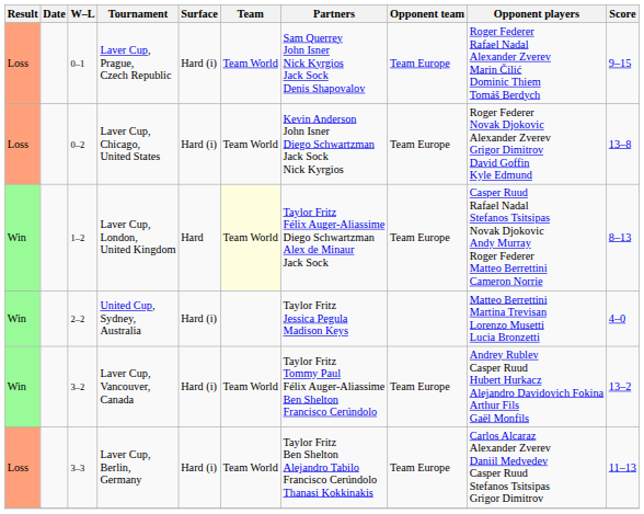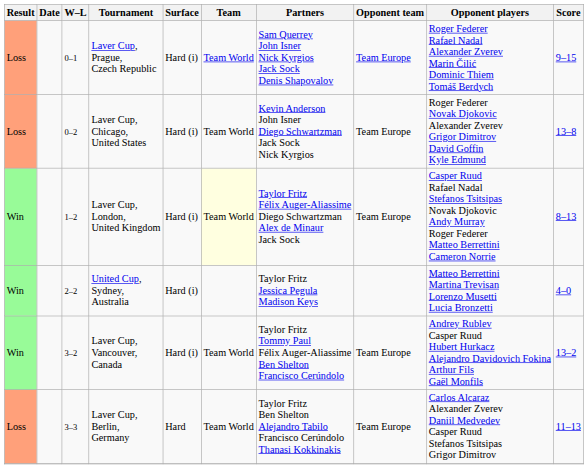 <table class="sortable wikitable nowrap">
 <tr>
 <th>Result</th>
 <th>Date</th>
 <th class="unsortable">W–L</th>
 <th>Tournament</th>
 <th>Surface</th>
 <th>Team</th>
 <th class=unsortable>Partners</th>
 <th class=unsortable>Opponent team</th>
 <th class=unsortable>Opponent players</th>
 <th class=unsortable>Score</th>
 </tr>
 <tr>
 <td style=background:#ffa07a>Loss</td>
 <td><a href='#'></a></td>
 <td><small>0–1</small></td>
 <td><a href='#'>Laver Cup</a>, <br> Prague, <br> Czech Republic</td>
 <td>Hard (i)</td>
 <td> <a href='#'>Team World</a></td>
 <td><a href='#'>Sam Querrey</a><br><a href='#'>John Isner</a><br><a href='#'>Nick Kyrgios</a><br><a href='#'>Jack Sock</a><br><a href='#'>Denis Shapovalov</a></td>
 <td> <a href='#'>Team Europe</a></td>
 <td><a href='#'>Roger Federer</a><br><a href='#'>Rafael Nadal</a><br><a href='#'>Alexander Zverev</a><br><a href='#'>Marin Čilić</a><br><a href='#'>Dominic Thiem</a><br><a href='#'>Tomáš Berdych</a></td>
 <td><a href='#'>9–15</a></td>
 </tr>
 <tr>
 <td style=background:#ffa07a>Loss</td>
 <td><a href='#'></a></td>
 <td><small>0–2</small></td>
 <td>Laver Cup, <br> Chicago, <br> United States</td>
 <td>Hard (i)</td>
 <td> Team World</td>
 <td><a href='#'>Kevin Anderson</a><br>John Isner<br><a href='#'>Diego Schwartzman</a><br>Jack Sock<br>Nick Kyrgios</td>
 <td> Team Europe</td>
 <td>Roger Federer<br><a href='#'>Novak Djokovic</a><br>Alexander Zverev<br><a href='#'>Grigor Dimitrov</a><br><a href='#'>David Goffin</a><br><a href='#'>Kyle Edmund</a></td>
 <td><a href='#'>13–8</a></td>
 </tr>
 <tr>
 <td bgcolor=98FB98>Win</td>
 <td><a href='#'></a></td>
 <td><small>1–2</small></td>
 <td>Laver Cup, <br> London, <br> United Kingdom</td>
-<td>Hard</td>
+<td>Hard (i)</td>
 <td style="background: lightyellow;"> Team World</td>
 <td><a href='#'>Taylor Fritz</a><br><a href='#'>Félix Auger-Aliassime</a><br>Diego Schwartzman<br><a href='#'>Alex de Minaur</a><br>Jack Sock</td>
 <td> Team Europe</td>
 <td><a href='#'>Casper Ruud</a><br>Rafael Nadal<br><a href='#'>Stefanos Tsitsipas</a><br>Novak Djokovic<br><a href='#'>Andy Murray</a><br>Roger Federer<br><a href='#'>Matteo Berrettini</a><br><a href='#'>Cameron Norrie</a></td>
 <td><a href='#'>8–13</a></td>
 </tr>
 <tr>
 <td bgcolor=98FB98>Win</td>
 <td><a href='#'></a></td>
 <td><small>2–2</small></td>
 <td><a href='#'>United Cup</a>, <br> Sydney, <br> Australia</td>
 <td>Hard (i)</td>
 <td></td>
 <td>Taylor Fritz<br><a href='#'>Jessica Pegula</a><br><a href='#'>Madison Keys</a></td>
 <td></td>
 <td><a href='#'>Matteo Berrettini</a><br><a href='#'>Martina Trevisan</a><br><a href='#'>Lorenzo Musetti</a><br><a href='#'>Lucia Bronzetti</a></td>
 <td><a href='#'>4–0</a></td>
 </tr>
 <tr>
 <td bgcolor=98FB98>Win</td>
 <td><a href='#'></a></td>
 <td><small>3–2</small></td>
 <td>Laver Cup, <br> Vancouver, <br> Canada</td>
 <td>Hard (i)</td>
 <td> Team World</td>
 <td>Taylor Fritz<br><a href='#'>Tommy Paul</a><br>Félix Auger-Aliassime<br><a href='#'>Ben Shelton</a><br><a href='#'>Francisco Cerúndolo</a></td>
 <td> Team Europe</td>
 <td><a href='#'>Andrey Rublev</a><br>Casper Ruud<br><a href='#'>Hubert Hurkacz</a><br><a href='#'>Alejandro Davidovich Fokina</a><br><a href='#'>Arthur Fils</a><br><a href='#'>Gaël Monfils</a></td>
 <td><a href='#'>13–2</a></td>
 </tr>
 <tr>
 <td bgcolor=FFA07A>Loss</td>
 <td><a href='#'></a></td>
 <td><small>3–3</small></td>
 <td>Laver Cup, <br> Berlin, <br> Germany</td>
-<td>Hard (i)</td>
+<td>Hard</td>
 <td> Team World</td>
 <td>Taylor Fritz<br>Ben Shelton<br><a href='#'>Alejandro Tabilo</a><br>Francisco Cerúndolo<br><a href='#'>Thanasi Kokkinakis</a></td>
 <td> Team Europe</td>
 <td><a href='#'>Carlos Alcaraz</a><br>Alexander Zverev<br><a href='#'>Daniil Medvedev</a><br>Casper Ruud<br>Stefanos Tsitsipas<br>Grigor Dimitrov</td>
 <td><a href='#'>11–13</a></td>
 </tr>
 <tr>
 </tr>
 </table>
